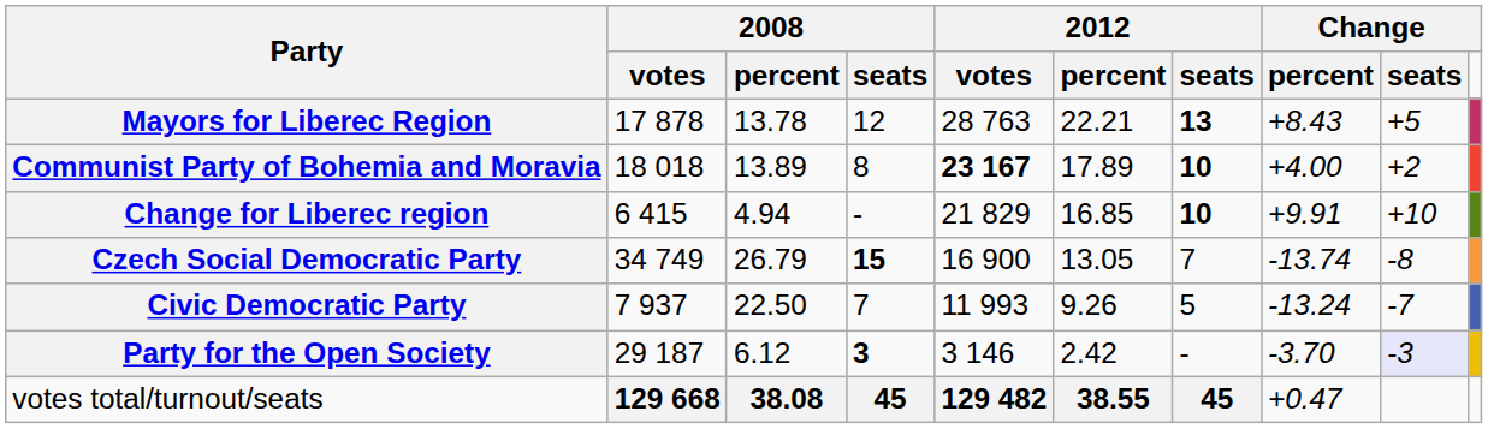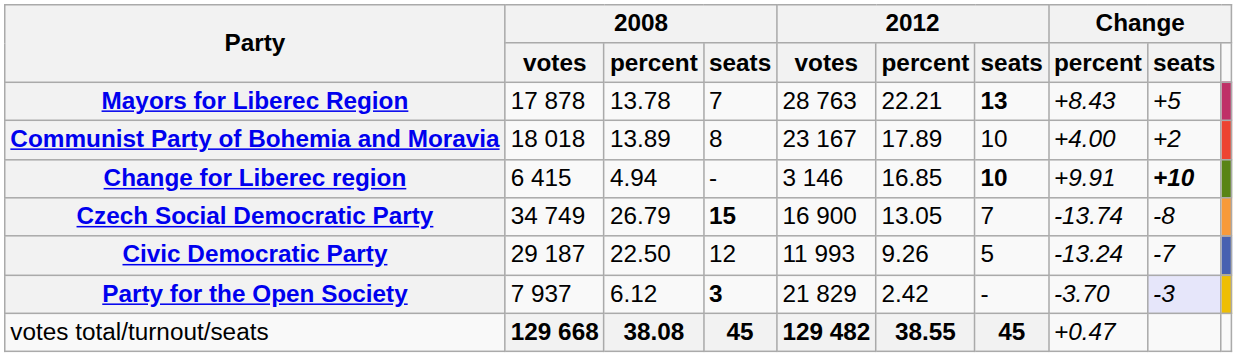 <table class="wikitable">
 <tr>
 <th rowspan=2>Party</th>
 <th colspan=3>2008</th>
 <th colspan=3>2012</th>
 <th colspan=3>Change</th>
 </tr>
 <tr>
 <th>votes</th>
 <th>percent</th>
 <th>seats</th>
 <th>votes</th>
 <th>percent</th>
 <th>seats</th>
 <th>percent</th>
 <th>seats</th>
 <td></td>
 </tr>
 <tr>
 <th><a href='#'>Mayors for Liberec Region</a></th>
 <td>17 878</td>
 <td>13.78</td>
-<td>12</td>
+<td>7</td>
 <td>28 763</td>
 <td>22.21</td>
 <td><strong>13</strong></td>
 <td><em>+8.43</em></td>
 <td><em>+5</em></td>
 <td style="background:#bf3067;"></td>
 </tr>
 <tr>
 <th><a href='#'>Communist Party of Bohemia and Moravia</a></th>
 <td>18 018</td>
 <td>13.89</td>
 <td>8</td>
-<td><strong>23 167</strong></td>
+<td>23 167</td>
 <td>17.89</td>
-<td><strong>10</strong></td>
+<td>10</td>
 <td><em>+4.00</em></td>
 <td><em>+2</em></td>
 <td style="background:#ed4431;"></td>
 </tr>
 <tr>
 <th><a href='#'>Change for Liberec region</a></th>
 <td>6 415</td>
 <td>4.94</td>
 <td>-</td>
-<td>21 829</td>
+<td>3 146</td>
 <td>16.85</td>
 <td><strong>10</strong></td>
 <td><em>+9.91</em></td>
-<td><em>+10</em></td>
+<td><strong><em>+10</em></strong></td>
 <td style="background:#598415;"></td>
 </tr>
 <tr>
 <th><a href='#'>Czech Social Democratic Party</a></th>
 <td>34 749</td>
 <td>26.79</td>
 <td><strong>15</strong></td>
 <td>16 900</td>
 <td>13.05</td>
 <td>7</td>
 <td><em>-13.74</em></td>
 <td><em>-8</em></td>
 <td style="background:#f79a3a;"></td>
 </tr>
 <tr>
 <th><a href='#'>Civic Democratic Party</a></th>
-<td>7 937</td>
+<td>29 187</td>
 <td>22.50</td>
-<td>7</td>
+<td>12</td>
 <td>11 993</td>
 <td>9.26</td>
 <td>5</td>
 <td><em>-13.24</em></td>
 <td><em>-7</em></td>
 <td style="background:#4761b1;"></td>
 </tr>
 <tr>
 <th><a href='#'>Party for the Open Society</a></th>
-<td>29 187</td>
+<td>7 937</td>
 <td>6.12</td>
 <td><strong>3</strong></td>
-<td>3 146</td>
+<td>21 829</td>
 <td>2.42</td>
 <td>-</td>
 <td><em>-3.70</em></td>
 <td style="background: lavender;"><em>-3</em></td>
 <td style="background:#eebe04;"></td>
 </tr>
 <tr>
 <td>votes total/turnout/seats</td>
 <th>129 668</th>
 <th>38.08</th>
 <th>45</th>
 <th>129 482</th>
 <th>38.55</th>
 <th>45</th>
 <td><em>+0.47</em></td>
 <td></td>
 </tr>
 </table>
